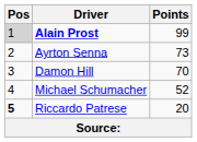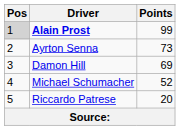 <table class="wikitable" style="font-size: 95%;">
 <tr>
 <th>Pos</th>
 <th>Driver</th>
 <th>Points</th>
 </tr>
 <tr>
 <td style="background: lightgrey;">1</td>
 <td> <strong><a href='#'>Alain Prost</a></strong></td>
 <td align="right">99</td>
 </tr>
 <tr>
 <td>2</td>
 <td> <a href='#'>Ayrton Senna</a></td>
 <td align="right">73</td>
 </tr>
 <tr>
 <td>3</td>
 <td> <a href='#'>Damon Hill</a></td>
-<td align="right">70</td>
+<td align="right">69</td>
 </tr>
 <tr>
 <td>4</td>
 <td> <a href='#'>Michael Schumacher</a></td>
 <td align="right">52</td>
 </tr>
 <tr>
-<td><strong>5</strong></td>
+<td>5</td>
 <td> <a href='#'>Riccardo Patrese</a></td>
 <td align="right">20</td>
 </tr>
 <tr>
 <th colspan=3>Source:</th>
 </tr>
 </table>
